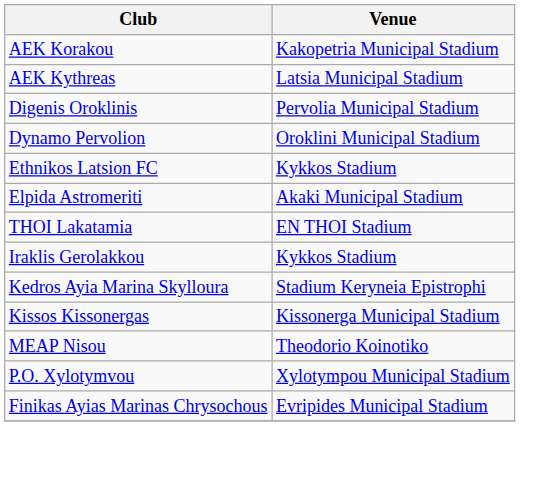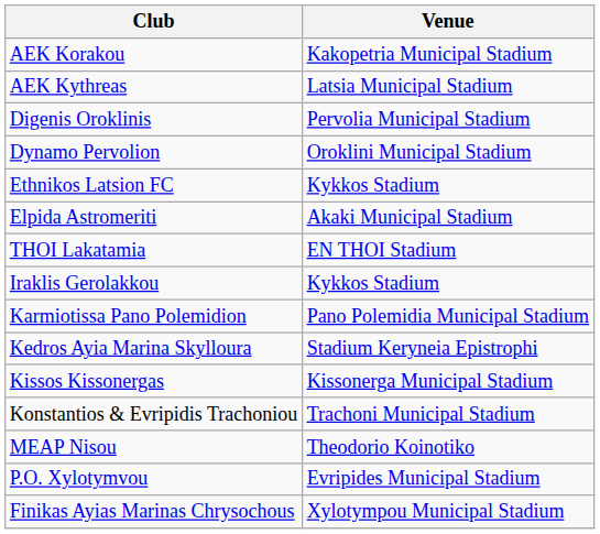 <table class="wikitable" style="font-size:90%">
 <tr>
 <th>Club</th>
 <th>Venue</th>
 </tr>
 <tr>
 <td><a href='#'>AEK Korakou</a></td>
 <td><a href='#'>Kakopetria Municipal Stadium</a></td>
 </tr>
 <tr>
 <td><a href='#'>AEK Kythreas</a></td>
 <td><a href='#'>Latsia Municipal Stadium</a></td>
 </tr>
 <tr>
 <td><a href='#'>Digenis Oroklinis</a></td>
 <td><a href='#'>Pervolia Municipal Stadium</a></td>
 </tr>
 <tr>
 <td><a href='#'>Dynamo Pervolion</a></td>
 <td><a href='#'>Oroklini Municipal Stadium</a></td>
 </tr>
 <tr>
 <td><a href='#'>Ethnikos Latsion FC</a></td>
 <td><a href='#'>Kykkos Stadium</a></td>
 </tr>
 <tr>
 <td><a href='#'>Elpida Astromeriti</a></td>
 <td><a href='#'>Akaki Municipal Stadium</a></td>
 </tr>
 <tr>
 <td><a href='#'>THOI Lakatamia</a></td>
 <td><a href='#'>EN THOI Stadium</a></td>
 </tr>
 <tr>
 <td><a href='#'>Iraklis Gerolakkou</a></td>
 <td><a href='#'>Kykkos Stadium</a></td>
 </tr>
 <tr>
+<td><a href='#'>Karmiotissa Pano Polemidion</a></td>
+<td><a href='#'>Pano Polemidia Municipal Stadium</a></td>
+</tr>
+<tr>
 <td><a href='#'>Kedros Ayia Marina Skylloura</a></td>
 <td><a href='#'>Stadium Keryneia Epistrophi</a></td>
 </tr>
 <tr>
 <td><a href='#'>Kissos Kissonergas</a></td>
 <td><a href='#'>Kissonerga Municipal Stadium</a></td>
 </tr>
 <tr>
+<td>Konstantios & Evripidis Trachoniou</td>
+<td><a href='#'>Trachoni Municipal Stadium</a></td>
+</tr>
+<tr>
 <td><a href='#'>MEAP Nisou</a></td>
 <td><a href='#'>Theodorio Koinotiko</a></td>
 </tr>
 <tr>
 <td><a href='#'>P.O. Xylotymvou</a></td>
-<td><a href='#'>Xylotympou Municipal Stadium</a></td>
+<td><a href='#'>Evripides Municipal Stadium</a></td>
 </tr>
 <tr>
 <td><a href='#'>Finikas Ayias Marinas Chrysochous</a></td>
-<td><a href='#'>Evripides Municipal Stadium</a></td>
+<td><a href='#'>Xylotympou Municipal Stadium</a></td>
 </tr>
 <tr>
 </tr>
 </table>
